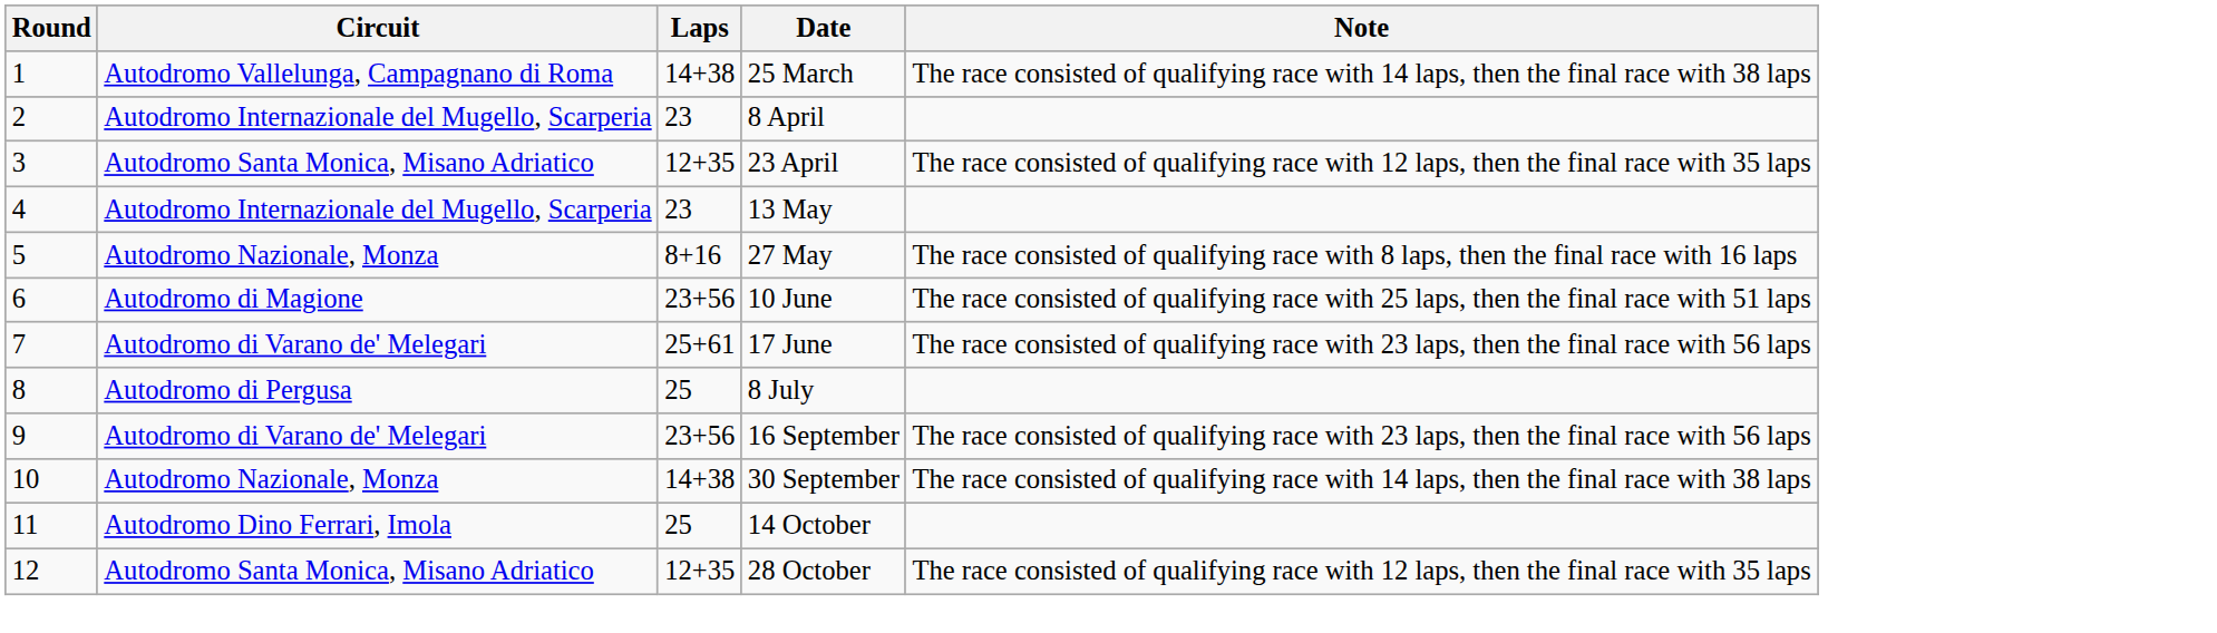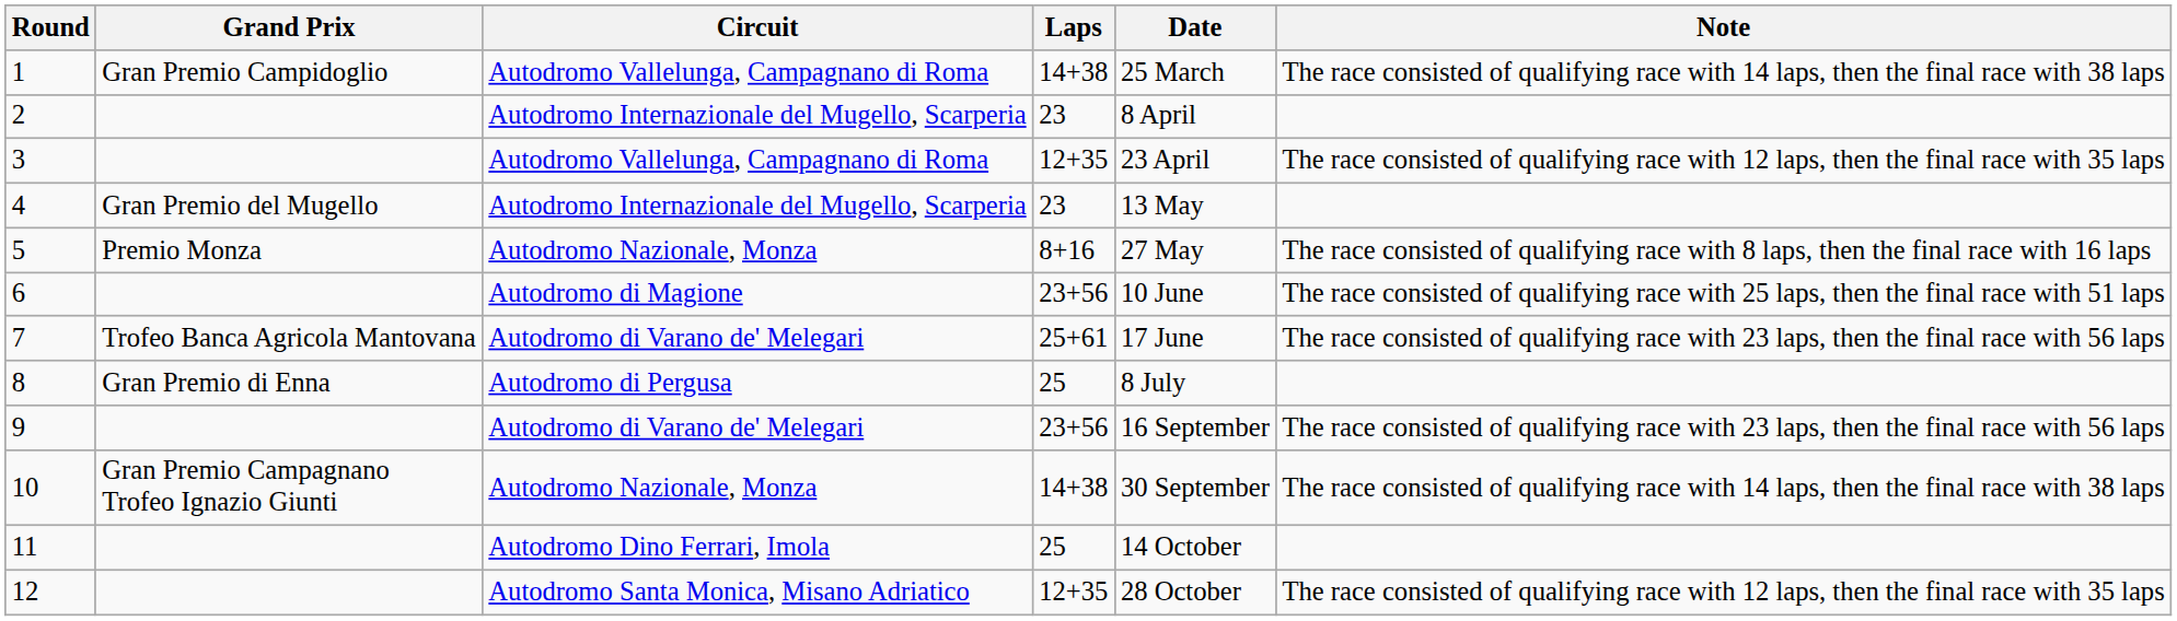 <table class="wikitable" style="font-size:90%;">
 <tr>
 <th>Round</th>
+<th>Grand Prix</th>
 <th>Circuit</th>
 <th>Laps</th>
 <th>Date</th>
 <th>Note</th>
 </tr>
 <tr>
 <td>1</td>
+<td>Gran Premio Campidoglio</td>
 <td><a href='#'>Autodromo Vallelunga</a>, <a href='#'>Campagnano di Roma</a></td>
 <td>14+38</td>
 <td>25 March</td>
 <td>The race consisted of qualifying race with 14 laps, then the final race with 38 laps</td>
 </tr>
 <tr>
 <td>2</td>
+<td></td>
 <td><a href='#'>Autodromo Internazionale del Mugello</a>, <a href='#'>Scarperia</a></td>
 <td>23</td>
 <td>8 April</td>
 <td></td>
 </tr>
 <tr>
 <td>3</td>
-<td><a href='#'>Autodromo Santa Monica</a>, <a href='#'>Misano Adriatico</a></td>
+<td></td>
+<td><a href='#'>Autodromo Vallelunga</a>, <a href='#'>Campagnano di Roma</a></td>
 <td>12+35</td>
 <td>23 April</td>
 <td>The race consisted of qualifying race with 12 laps, then the final race with 35 laps</td>
 </tr>
 <tr>
 <td>4</td>
+<td>Gran Premio del Mugello</td>
 <td><a href='#'>Autodromo Internazionale del Mugello</a>, <a href='#'>Scarperia</a></td>
 <td>23</td>
 <td>13 May</td>
 <td></td>
 </tr>
 <tr>
 <td>5</td>
+<td>Premio Monza</td>
 <td><a href='#'>Autodromo Nazionale</a>, <a href='#'>Monza</a></td>
 <td>8+16</td>
 <td>27 May</td>
 <td>The race consisted of qualifying race with 8 laps, then the final race with 16 laps</td>
 </tr>
 <tr>
 <td>6</td>
+<td></td>
 <td><a href='#'>Autodromo di Magione</a></td>
 <td>23+56</td>
 <td>10 June</td>
 <td>The race consisted of qualifying race with 25 laps, then the final race with 51 laps</td>
 </tr>
 <tr>
 <td>7</td>
+<td>Trofeo Banca Agricola Mantovana</td>
 <td><a href='#'>Autodromo di Varano de' Melegari</a></td>
 <td>25+61</td>
 <td>17 June</td>
 <td>The race consisted of qualifying race with 23 laps, then the final race with 56 laps</td>
 </tr>
 <tr>
 <td>8</td>
+<td>Gran Premio di Enna</td>
 <td><a href='#'>Autodromo di Pergusa</a></td>
 <td>25</td>
 <td>8 July</td>
 <td></td>
 </tr>
 <tr>
 <td>9</td>
+<td></td>
 <td><a href='#'>Autodromo di Varano de' Melegari</a></td>
 <td>23+56</td>
 <td>16 September</td>
 <td>The race consisted of qualifying race with 23 laps, then the final race with 56 laps</td>
 </tr>
 <tr>
 <td>10</td>
+<td>Gran Premio Campagnano<br>Trofeo Ignazio Giunti</td>
 <td><a href='#'>Autodromo Nazionale</a>, <a href='#'>Monza</a></td>
 <td>14+38</td>
 <td>30 September</td>
 <td>The race consisted of qualifying race with 14 laps, then the final race with 38 laps</td>
 </tr>
 <tr>
 <td>11</td>
+<td></td>
 <td><a href='#'>Autodromo Dino Ferrari</a>, <a href='#'>Imola</a></td>
 <td>25</td>
 <td>14 October</td>
 <td></td>
 </tr>
 <tr>
 <td>12</td>
+<td></td>
 <td><a href='#'>Autodromo Santa Monica</a>, <a href='#'>Misano Adriatico</a></td>
 <td>12+35</td>
 <td>28 October</td>
 <td>The race consisted of qualifying race with 12 laps, then the final race with 35 laps</td>
 </tr>
 </table>
